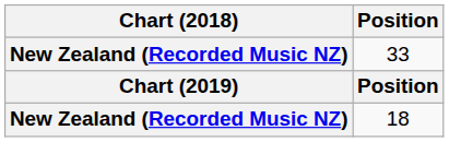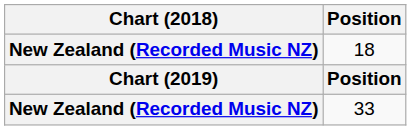 <table class="wikitable sortable plainrowheaders" style="text-align:center">
 <tr>
 <th scope="col">Chart (2018)</th>
 <th scope="col">Position</th>
 </tr>
 <tr>
 <th scope="row">New Zealand (<a href='#'>Recorded Music NZ</a>)</th>
-<td>33</td>
+<td>18</td>
 </tr>
 <tr>
 <th scope="col">Chart (2019)</th>
 <th scope="col">Position</th>
 </tr>
 <tr>
 <th scope="row">New Zealand (<a href='#'>Recorded Music NZ</a>)</th>
-<td>18</td>
+<td>33</td>
 </tr>
 </table>
